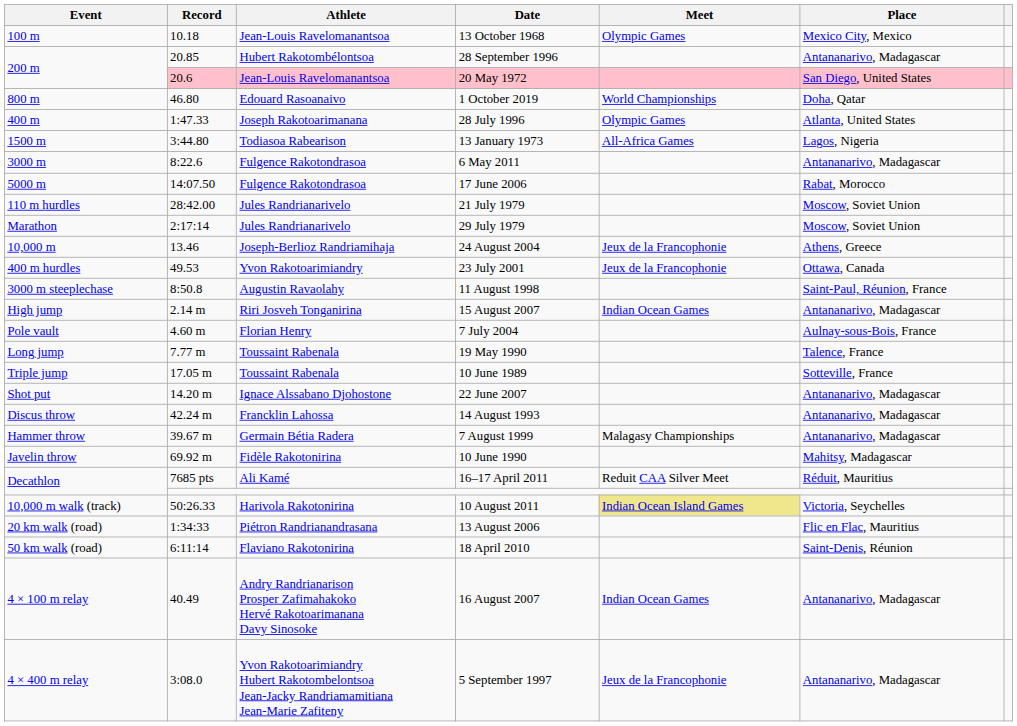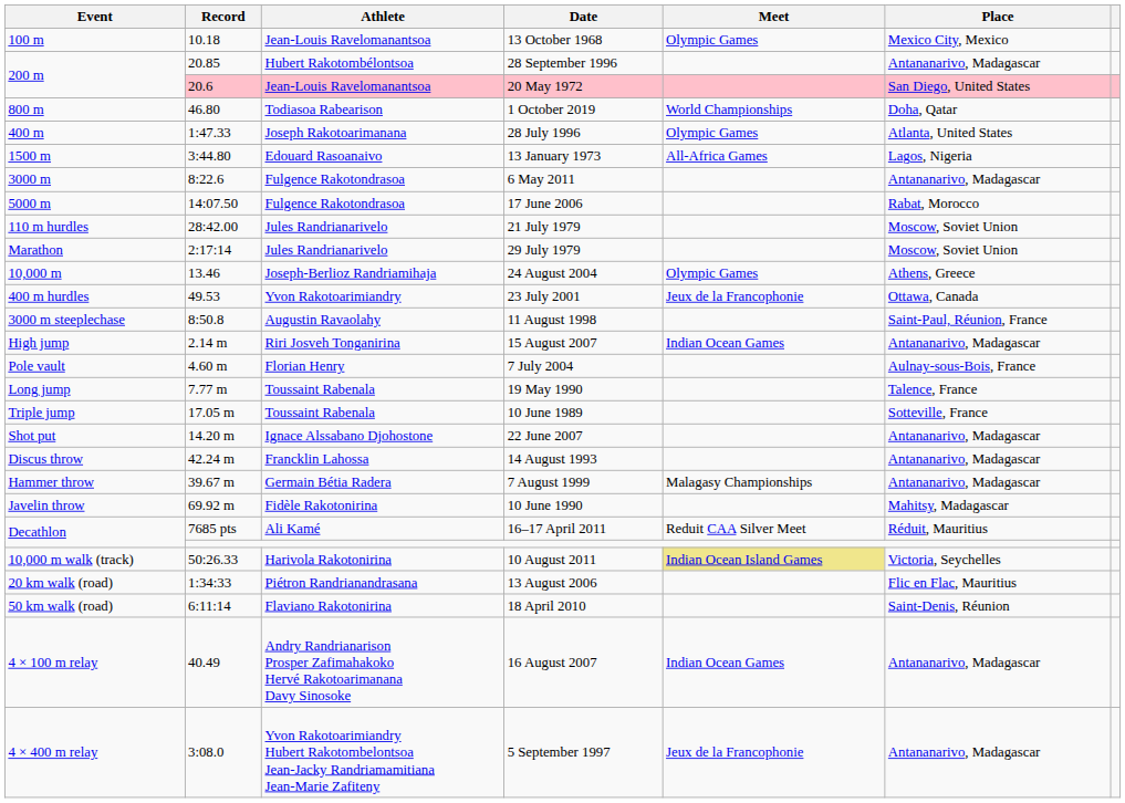 <table class="wikitable" style="font-size:95%; width: 95%;">
 <tr>
 <th>Event</th>
 <th>Record</th>
 <th>Athlete</th>
 <th>Date</th>
 <th>Meet</th>
 <th>Place</th>
 <th></th>
 </tr>
 <tr>
 <td><a href='#'>100 m</a></td>
 <td>10.18  </td>
 <td><a href='#'>Jean-Louis Ravelomanantsoa</a></td>
 <td>13 October 1968</td>
 <td><a href='#'>Olympic Games</a></td>
 <td><a href='#'>Mexico City</a>, Mexico</td>
 <td></td>
 </tr>
 <tr>
 <td rowspan=2><a href='#'>200 m</a></td>
 <td>20.85 </td>
 <td><a href='#'>Hubert Rakotombélontsoa</a></td>
 <td>28 September 1996</td>
 <td></td>
 <td><a href='#'>Antananarivo</a>, Madagascar</td>
 <td></td>
 </tr>
 <tr style="background:pink">
 <td>20.6 </td>
 <td><a href='#'>Jean-Louis Ravelomanantsoa</a></td>
 <td>20 May 1972</td>
 <td></td>
 <td><a href='#'>San Diego</a>, United States</td>
 <td></td>
 </tr>
 <tr>
 <td><a href='#'>800 m</a></td>
 <td>46.80</td>
-<td><a href='#'>Edouard Rasoanaivo</a></td>
+<td><a href='#'>Todiasoa Rabearison</a></td>
 <td>1 October 2019</td>
 <td><a href='#'>World Championships</a></td>
 <td><a href='#'>Doha</a>, Qatar</td>
 <td></td>
 </tr>
 <tr>
 <td><a href='#'>400 m</a></td>
 <td>1:47.33</td>
 <td><a href='#'>Joseph Rakotoarimanana</a></td>
 <td>28 July 1996</td>
 <td><a href='#'>Olympic Games</a></td>
 <td><a href='#'>Atlanta</a>, United States</td>
 <td></td>
 </tr>
 <tr>
 <td><a href='#'>1500 m</a></td>
 <td>3:44.80</td>
-<td><a href='#'>Todiasoa Rabearison</a></td>
+<td><a href='#'>Edouard Rasoanaivo</a></td>
 <td>13 January 1973</td>
 <td><a href='#'>All-Africa Games</a></td>
 <td><a href='#'>Lagos</a>, Nigeria</td>
 <td></td>
 </tr>
 <tr>
 <td><a href='#'>3000 m</a></td>
 <td>8:22.6</td>
 <td><a href='#'>Fulgence Rakotondrasoa</a></td>
 <td>6 May 2011</td>
 <td></td>
 <td><a href='#'>Antananarivo</a>, Madagascar</td>
 <td></td>
 </tr>
 <tr>
 <td><a href='#'>5000 m</a></td>
 <td>14:07.50</td>
 <td><a href='#'>Fulgence Rakotondrasoa</a></td>
 <td>17 June 2006</td>
 <td></td>
 <td><a href='#'>Rabat</a>, Morocco</td>
 <td></td>
 </tr>
 <tr>
 <td><a href='#'>110 m hurdles</a></td>
 <td>28:42.00</td>
 <td><a href='#'>Jules Randrianarivelo</a></td>
 <td>21 July 1979</td>
 <td></td>
 <td><a href='#'>Moscow</a>, Soviet Union</td>
 <td></td>
 </tr>
 <tr>
 <td><a href='#'>Marathon</a></td>
 <td>2:17:14</td>
 <td><a href='#'>Jules Randrianarivelo</a></td>
 <td>29 July 1979</td>
 <td></td>
 <td><a href='#'>Moscow</a>, Soviet Union</td>
 <td></td>
 </tr>
 <tr>
 <td><a href='#'>10,000 m</a></td>
 <td>13.46 </td>
 <td><a href='#'>Joseph-Berlioz Randriamihaja</a></td>
 <td>24 August 2004</td>
-<td><a href='#'>Jeux de la Francophonie</a></td>
+<td><a href='#'>Olympic Games</a></td>
 <td><a href='#'>Athens</a>, Greece</td>
 <td></td>
 </tr>
 <tr>
 <td><a href='#'>400 m hurdles</a></td>
 <td>49.53</td>
 <td><a href='#'>Yvon Rakotoarimiandry</a></td>
 <td>23 July 2001</td>
 <td><a href='#'>Jeux de la Francophonie</a></td>
 <td><a href='#'>Ottawa</a>, Canada</td>
 <td></td>
 </tr>
 <tr>
 <td><a href='#'>3000 m steeplechase</a></td>
 <td>8:50.8</td>
 <td><a href='#'>Augustin Ravaolahy</a></td>
 <td>11 August 1998</td>
 <td></td>
 <td><a href='#'>Saint-Paul, Réunion</a>, France</td>
 <td></td>
 </tr>
 <tr>
 <td><a href='#'>High jump</a></td>
 <td>2.14 m</td>
 <td><a href='#'>Riri Josveh Tonganirina</a></td>
 <td>15 August 2007</td>
 <td><a href='#'>Indian Ocean Games</a></td>
 <td><a href='#'>Antananarivo</a>, Madagascar</td>
 <td></td>
 </tr>
 <tr>
 <td><a href='#'>Pole vault</a></td>
 <td>4.60 m</td>
 <td><a href='#'>Florian Henry</a></td>
 <td>7 July 2004</td>
 <td></td>
 <td><a href='#'>Aulnay-sous-Bois</a>, France</td>
 <td></td>
 </tr>
 <tr>
 <td><a href='#'>Long jump</a></td>
 <td>7.77 m</td>
 <td><a href='#'>Toussaint Rabenala</a></td>
 <td>19 May 1990</td>
 <td></td>
 <td><a href='#'>Talence</a>, France</td>
 <td></td>
 </tr>
 <tr>
 <td><a href='#'>Triple jump</a></td>
 <td>17.05 m </td>
 <td><a href='#'>Toussaint Rabenala</a></td>
 <td>10 June 1989</td>
 <td></td>
 <td><a href='#'>Sotteville</a>, France</td>
 <td></td>
 </tr>
 <tr>
 <td><a href='#'>Shot put</a></td>
 <td>14.20 m</td>
 <td><a href='#'>Ignace Alssabano Djohostone</a></td>
 <td>22 June 2007</td>
 <td></td>
 <td><a href='#'>Antananarivo</a>, Madagascar</td>
 <td></td>
 </tr>
 <tr>
 <td><a href='#'>Discus throw</a></td>
 <td>42.24 m</td>
 <td><a href='#'>Francklin Lahossa</a></td>
 <td>14 August 1993</td>
 <td></td>
 <td><a href='#'>Antananarivo</a>, Madagascar</td>
 <td></td>
 </tr>
 <tr>
 <td><a href='#'>Hammer throw</a></td>
 <td>39.67 m</td>
 <td><a href='#'>Germain Bétia Radera</a></td>
 <td>7 August 1999</td>
 <td>Malagasy Championships</td>
 <td><a href='#'>Antananarivo</a>, Madagascar</td>
 <td></td>
 </tr>
 <tr>
 <td><a href='#'>Javelin throw</a></td>
 <td>69.92 m</td>
 <td><a href='#'>Fidèle Rakotonirina</a></td>
 <td>10 June 1990</td>
 <td></td>
 <td><a href='#'>Mahitsy</a>, Madagascar</td>
 <td></td>
 </tr>
 <tr>
 <td rowspan=2><a href='#'>Decathlon</a></td>
 <td>7685 pts</td>
 <td><a href='#'>Ali Kamé</a></td>
 <td>16–17 April 2011</td>
 <td>Reduit <a href='#'>CAA</a> Silver Meet</td>
 <td><a href='#'>Réduit</a>, Mauritius</td>
 <td></td>
 </tr>
 <tr>
 <td colspan=5></td>
 <td></td>
 </tr>
 <tr>
 <td><a href='#'>10,000 m walk</a> (track)</td>
 <td>50:26.33</td>
 <td><a href='#'>Harivola Rakotonirina</a></td>
 <td>10 August 2011</td>
 <td style="background: khaki;"><a href='#'>Indian Ocean Island Games</a></td>
 <td><a href='#'>Victoria</a>, Seychelles</td>
 <td></td>
 </tr>
 <tr>
 <td><a href='#'>20 km walk</a> (road)</td>
 <td>1:34:33</td>
 <td><a href='#'>Piétron Randrianandrasana</a></td>
 <td>13 August 2006</td>
 <td></td>
 <td><a href='#'>Flic en Flac</a>, Mauritius</td>
 <td></td>
 </tr>
 <tr>
 <td><a href='#'>50 km walk</a> (road)</td>
 <td>6:11:14</td>
 <td><a href='#'>Flaviano Rakotonirina</a></td>
 <td>18 April 2010</td>
 <td></td>
 <td><a href='#'>Saint-Denis</a>, Réunion</td>
 <td></td>
 </tr>
 <tr>
 <td><a href='#'>4 × 100 m relay</a></td>
 <td>40.49</td>
 <td><br><a href='#'>Andry Randrianarison</a><br><a href='#'>Prosper Zafimahakoko</a><br><a href='#'>Hervé Rakotoarimanana</a><br><a href='#'>Davy Sinosoke</a></td>
 <td>16 August 2007</td>
 <td><a href='#'>Indian Ocean Games</a></td>
 <td><a href='#'>Antananarivo</a>, Madagascar</td>
 <td></td>
 </tr>
 <tr>
 <td><a href='#'>4 × 400 m relay</a></td>
 <td>3:08.0</td>
 <td><br><a href='#'>Yvon Rakotoarimiandry</a><br><a href='#'>Hubert Rakotombelontsoa</a><br><a href='#'>Jean-Jacky Randriamamitiana</a><br><a href='#'>Jean-Marie Zafiteny</a></td>
 <td>5 September 1997</td>
 <td><a href='#'>Jeux de la Francophonie</a></td>
 <td><a href='#'>Antananarivo</a>, Madagascar</td>
 <td></td>
 </tr>
 </table>
